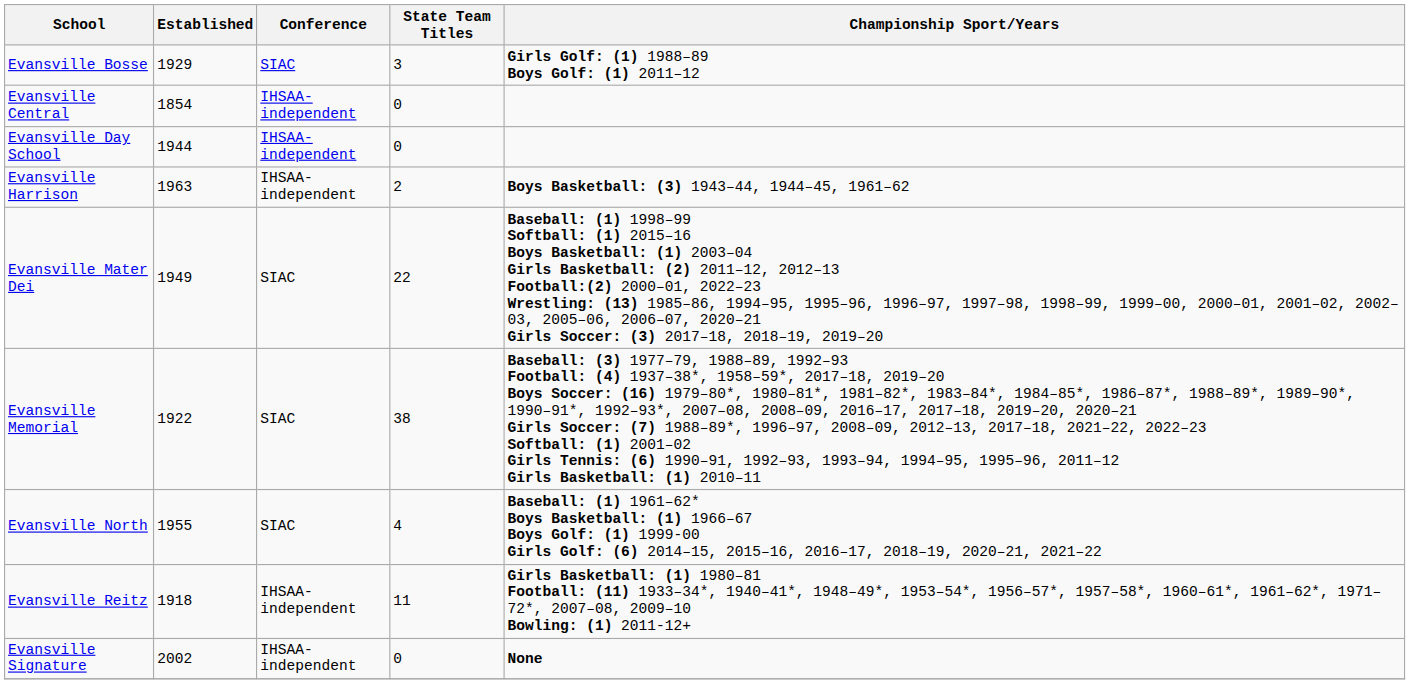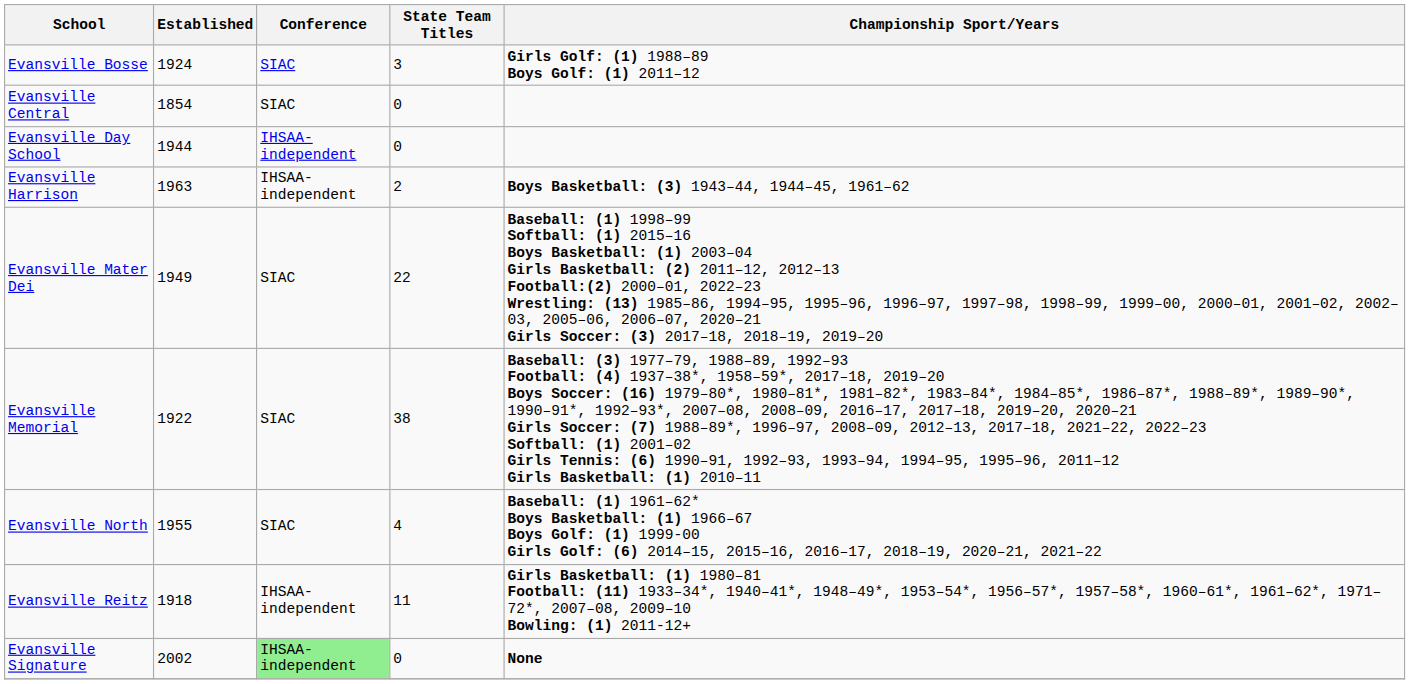 <table class="wikitable">
 <tr>
 <th>School</th>
 <th>Established</th>
 <th>Conference</th>
 <th>State Team Titles</th>
 <th>Championship Sport/Years</th>
 </tr>
 <tr>
 <td><a href='#'>Evansville Bosse</a></td>
-<td>1929</td>
+<td>1924</td>
 <td><a href='#'>SIAC</a></td>
 <td>3</td>
 <td><strong>Girls Golf: (1)</strong> 1988–89<br><strong>Boys Golf: (1)</strong> 2011–12</td>
 </tr>
 <tr>
 <td><a href='#'>Evansville Central</a></td>
 <td>1854</td>
-<td><a href='#'>IHSAA-independent</a></td>
+<td>SIAC</td>
 <td>0</td>
 <td></td>
 </tr>
 <tr>
 <td><a href='#'>Evansville Day School</a></td>
 <td>1944</td>
 <td><a href='#'>IHSAA-independent</a></td>
 <td>0</td>
 <td></td>
 </tr>
 <tr>
 <td><a href='#'>Evansville Harrison</a></td>
 <td>1963</td>
 <td>IHSAA-independent</td>
 <td>2</td>
 <td><strong>Boys Basketball: (3)</strong> 1943–44, 1944–45, 1961–62</td>
 </tr>
 <tr>
 <td><a href='#'>Evansville Mater Dei</a></td>
 <td>1949</td>
 <td>SIAC</td>
 <td>22</td>
 <td><strong>Baseball: (1)</strong> 1998–99<br><strong>Softball: (1)</strong> 2015–16<br><strong>Boys Basketball: (1)</strong> 2003–04<br><strong>Girls Basketball: (2)</strong> 2011–12, 2012–13<br><strong>Football:(2)</strong> 2000–01, 2022–23<br><strong>Wrestling: (13)</strong> 1985–86, 1994–95, 1995–96, 1996–97, 1997–98, 1998–99, 1999–00, 2000–01, 2001–02, 2002–03, 2005–06, 2006–07, 2020–21<br><strong>Girls Soccer: (3)</strong> 2017–18, 2018–19, 2019–20</td>
 </tr>
 <tr>
 <td><a href='#'>Evansville Memorial</a></td>
 <td>1922</td>
 <td>SIAC</td>
 <td>38</td>
 <td><strong>Baseball: (3)</strong> 1977–79, 1988–89, 1992–93<br><strong>Football: (4)</strong> 1937–38*, 1958–59*, 2017–18, 2019–20<br><strong>Boys Soccer: (16)</strong> 1979–80*, 1980–81*, 1981–82*, 1983–84*, 1984–85*, 1986–87*, 1988–89*, 1989–90*, 1990–91*, 1992–93*, 2007–08, 2008–09, 2016–17, 2017–18, 2019–20, 2020–21<br><strong>Girls Soccer: (7)</strong> 1988–89*, 1996–97, 2008–09, 2012–13, 2017–18, 2021–22, 2022–23<br><strong>Softball: (1)</strong> 2001–02<br><strong>Girls Tennis: (6)</strong> 1990–91, 1992–93, 1993–94, 1994–95, 1995–96, 2011–12<br><strong>Girls Basketball: (1)</strong> 2010–11</td>
 </tr>
 <tr>
 <td><a href='#'>Evansville North</a></td>
 <td>1955</td>
 <td>SIAC</td>
 <td>4</td>
 <td><strong>Baseball: (1)</strong> 1961–62*<br><strong>Boys Basketball: (1)</strong> 1966–67<br><strong>Boys Golf: (1)</strong> 1999-00<br><strong>Girls Golf: (6)</strong> 2014–15, 2015–16, 2016–17, 2018–19, 2020–21, 2021–22</td>
 </tr>
 <tr>
 <td><a href='#'>Evansville Reitz</a></td>
 <td>1918</td>
 <td>IHSAA-independent</td>
 <td>11</td>
 <td><strong>Girls Basketball: (1)</strong> 1980–81<br><strong>Football: (11)</strong> 1933–34*, 1940–41*, 1948–49*, 1953–54*, 1956–57*, 1957–58*, 1960–61*, 1961–62*, 1971–72*, 2007–08, 2009–10<br><strong>Bowling: (1)</strong> 2011-12+</td>
 </tr>
 <tr>
 <td><a href='#'>Evansville Signature</a></td>
 <td>2002</td>
-<td>IHSAA-independent</td>
+<td style="background: lightgreen;">IHSAA-independent</td>
 <td>0</td>
 <td><strong>None</strong></td>
 </tr>
 <tr>
 </tr>
 </table>
